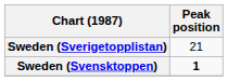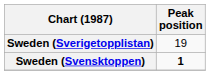 <table class="wikitable sortable plainrowheaders" style="text-align:center">
 <tr>
 <th>Chart (1987)</th>
 <th>Peak<br>position</th>
 </tr>
 <tr>
 <th scope="row">Sweden (<a href='#'>Sverigetopplistan</a>)</th>
-<td>21</td>
+<td>19</td>
 </tr>
 <tr>
 <th scope="row">Sweden (<a href='#'>Svensktoppen</a>)</th>
 <td><strong>1</strong></td>
 </tr>
 <tr>
 </tr>
 </table>
